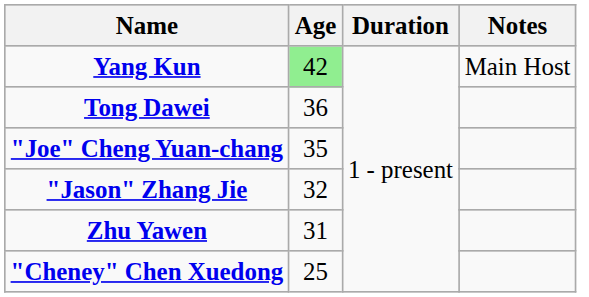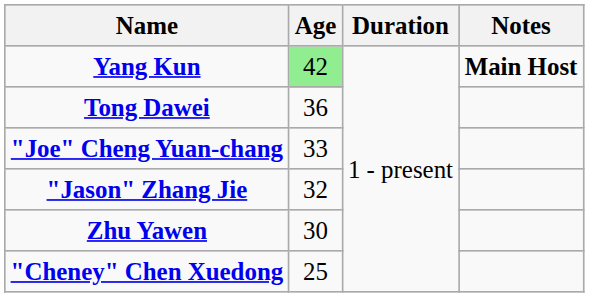 <table class="wikitable" style="font-size:95%" ;>
 <tr>
 <th>Name</th>
 <th>Age</th>
 <th>Duration</th>
 <th>Notes</th>
 </tr>
 <tr>
 <td align="center"><strong><a href='#'>Yang Kun</a></strong></td>
 <td align="center" style="background: lightgreen;">42</td>
 <td align="center" rowspan="6">1 - present</td>
-<td>Main Host</td>
+<td><strong>Main Host</strong></td>
 </tr>
 <tr>
 <td align="center"><strong><a href='#'>Tong Dawei</a></strong></td>
 <td align="center">36</td>
 <td></td>
 </tr>
 <tr>
 <td align="center"><strong><a href='#'>"Joe" Cheng Yuan-chang</a></strong></td>
-<td align="center">35</td>
+<td align="center">33</td>
 <td></td>
 </tr>
 <tr>
 <td align="center"><strong><a href='#'>"Jason" Zhang Jie</a></strong></td>
 <td align="center">32</td>
 <td></td>
 </tr>
 <tr>
 <td align="center"><strong><a href='#'>Zhu Yawen</a></strong></td>
-<td align="center">31</td>
+<td align="center">30</td>
 <td></td>
 </tr>
 <tr>
 <td align="center"><strong><a href='#'>"Cheney" Chen Xuedong</a></strong></td>
 <td align="center">25</td>
 <td></td>
 </tr>
 </table>
